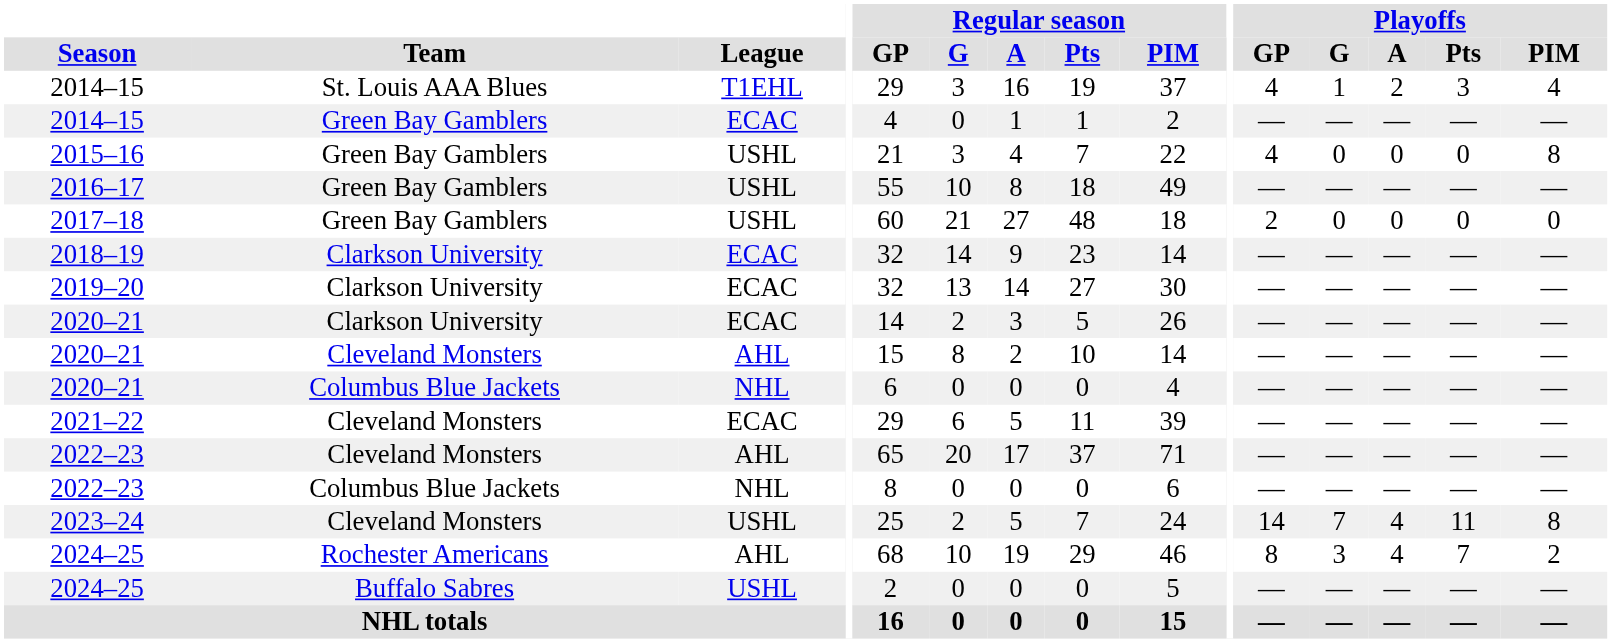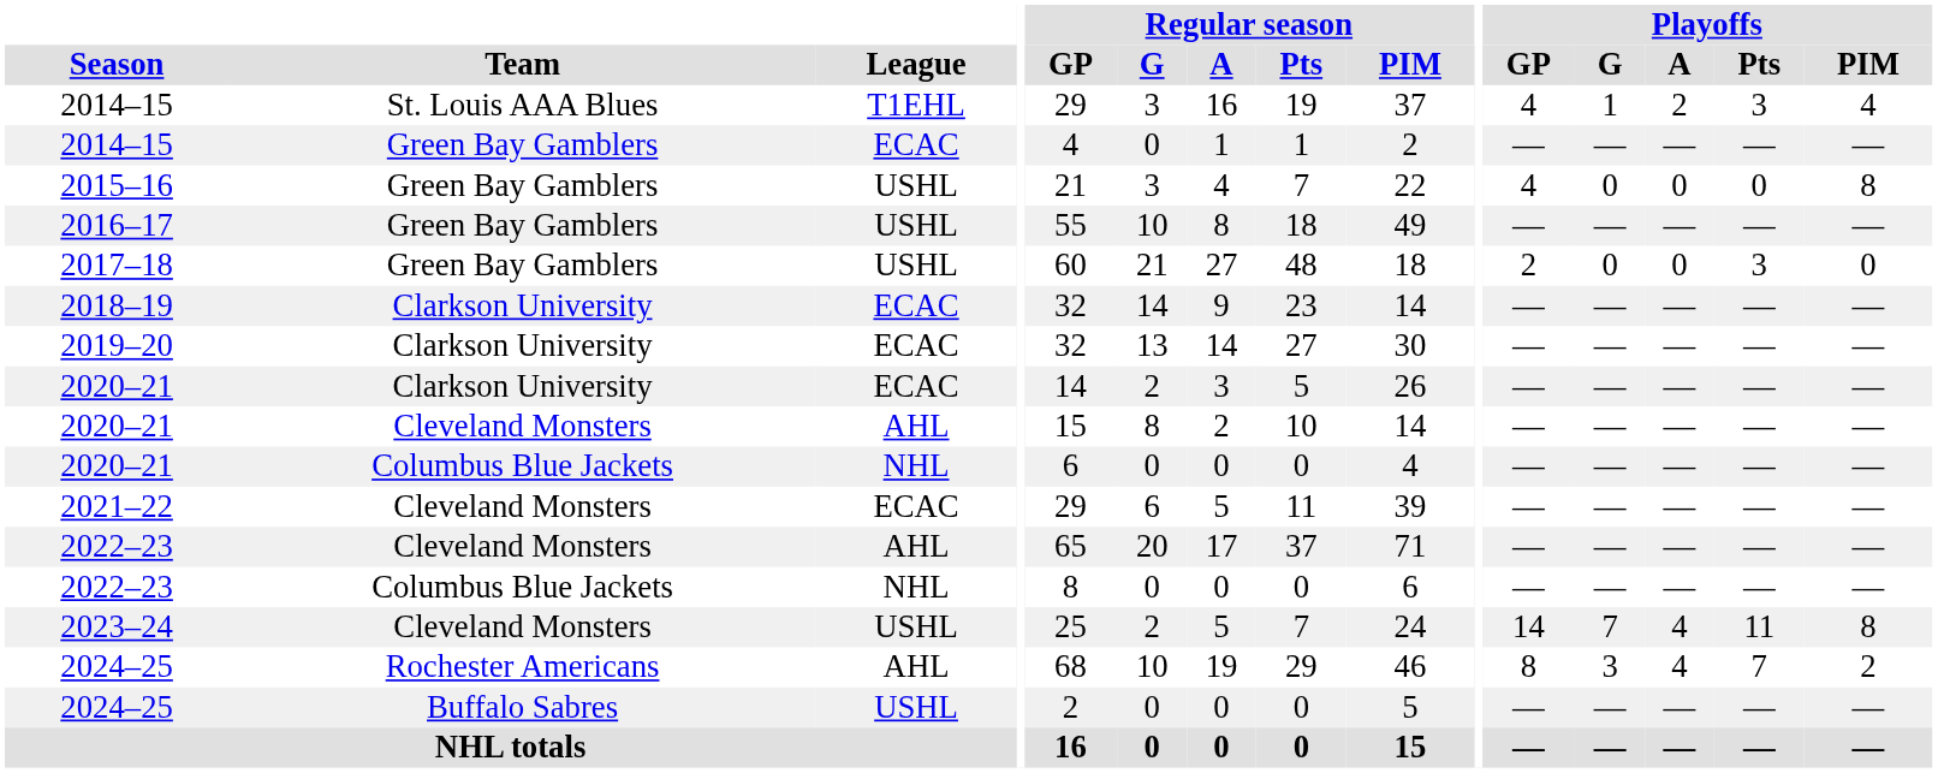 <table border="0" cellpadding="1" cellspacing="0" style="text-align:center; width:60em">
 <tr bgcolor="#e0e0e0">
 <th colspan="3" bgcolor="#ffffff"></th>
 <th rowspan="92" bgcolor="#ffffff"></th>
 <th colspan="5"><a href='#'>Regular season</a></th>
 <th rowspan="92" bgcolor="#ffffff"></th>
 <th colspan="5"><a href='#'>Playoffs</a></th>
 </tr>
 <tr bgcolor="#e0e0e0">
 <th><a href='#'>Season</a></th>
 <th>Team</th>
 <th>League</th>
 <th>GP</th>
 <th><a href='#'>G</a></th>
 <th><a href='#'>A</a></th>
 <th><a href='#'>Pts</a></th>
 <th><a href='#'>PIM</a></th>
 <th>GP</th>
 <th>G</th>
 <th>A</th>
 <th>Pts</th>
 <th>PIM</th>
 </tr>
 <tr>
 <td>2014–15</td>
 <td>St. Louis AAA Blues</td>
 <td><a href='#'>T1EHL</a></td>
 <td>29</td>
 <td>3</td>
 <td>16</td>
 <td>19</td>
 <td>37</td>
 <td>4</td>
 <td>1</td>
 <td>2</td>
 <td>3</td>
 <td>4</td>
 </tr>
 <tr bgcolor="#f0f0f0">
 <td><a href='#'>2014–15</a></td>
 <td><a href='#'>Green Bay Gamblers</a></td>
 <td><a href='#'>ECAC</a></td>
 <td>4</td>
 <td>0</td>
 <td>1</td>
 <td>1</td>
 <td>2</td>
 <td>—</td>
 <td>—</td>
 <td>—</td>
 <td>—</td>
 <td>—</td>
 </tr>
 <tr>
 <td><a href='#'>2015–16</a></td>
 <td>Green Bay Gamblers</td>
 <td>USHL</td>
 <td>21</td>
 <td>3</td>
 <td>4</td>
 <td>7</td>
 <td>22</td>
 <td>4</td>
 <td>0</td>
 <td>0</td>
 <td>0</td>
 <td>8</td>
 </tr>
 <tr bgcolor="#f0f0f0">
 <td><a href='#'>2016–17</a></td>
 <td>Green Bay Gamblers</td>
 <td>USHL</td>
 <td>55</td>
 <td>10</td>
 <td>8</td>
 <td>18</td>
 <td>49</td>
 <td>—</td>
 <td>—</td>
 <td>—</td>
 <td>—</td>
 <td>—</td>
 </tr>
 <tr>
 <td><a href='#'>2017–18</a></td>
 <td>Green Bay Gamblers</td>
 <td>USHL</td>
 <td>60</td>
 <td>21</td>
 <td>27</td>
 <td>48</td>
 <td>18</td>
 <td>2</td>
 <td>0</td>
 <td>0</td>
-<td>0</td>
+<td>3</td>
 <td>0</td>
 </tr>
 <tr bgcolor="#f0f0f0">
 <td><a href='#'>2018–19</a></td>
 <td><a href='#'>Clarkson University</a></td>
 <td><a href='#'>ECAC</a></td>
 <td>32</td>
 <td>14</td>
 <td>9</td>
 <td>23</td>
 <td>14</td>
 <td>—</td>
 <td>—</td>
 <td>—</td>
 <td>—</td>
 <td>—</td>
 </tr>
 <tr>
 <td><a href='#'>2019–20</a></td>
 <td>Clarkson University</td>
 <td>ECAC</td>
 <td>32</td>
 <td>13</td>
 <td>14</td>
 <td>27</td>
 <td>30</td>
 <td>—</td>
 <td>—</td>
 <td>—</td>
 <td>—</td>
 <td>—</td>
 </tr>
 <tr bgcolor="#f0f0f0">
 <td><a href='#'>2020–21</a></td>
 <td>Clarkson University</td>
 <td>ECAC</td>
 <td>14</td>
 <td>2</td>
 <td>3</td>
 <td>5</td>
 <td>26</td>
 <td>—</td>
 <td>—</td>
 <td>—</td>
 <td>—</td>
 <td>—</td>
 </tr>
 <tr>
 <td><a href='#'>2020–21</a></td>
 <td><a href='#'>Cleveland Monsters</a></td>
 <td><a href='#'>AHL</a></td>
 <td>15</td>
 <td>8</td>
 <td>2</td>
 <td>10</td>
 <td>14</td>
 <td>—</td>
 <td>—</td>
 <td>—</td>
 <td>—</td>
 <td>—</td>
 </tr>
 <tr bgcolor="#f0f0f0">
 <td><a href='#'>2020–21</a></td>
 <td><a href='#'>Columbus Blue Jackets</a></td>
 <td><a href='#'>NHL</a></td>
 <td>6</td>
 <td>0</td>
 <td>0</td>
 <td>0</td>
 <td>4</td>
 <td>—</td>
 <td>—</td>
 <td>—</td>
 <td>—</td>
 <td>—</td>
 </tr>
 <tr>
 <td><a href='#'>2021–22</a></td>
 <td>Cleveland Monsters</td>
 <td>ECAC</td>
 <td>29</td>
 <td>6</td>
 <td>5</td>
 <td>11</td>
 <td>39</td>
 <td>—</td>
 <td>—</td>
 <td>—</td>
 <td>—</td>
 <td>—</td>
 </tr>
 <tr bgcolor="#f0f0f0">
 <td><a href='#'>2022–23</a></td>
 <td>Cleveland Monsters</td>
 <td>AHL</td>
 <td>65</td>
 <td>20</td>
 <td>17</td>
 <td>37</td>
 <td>71</td>
 <td>—</td>
 <td>—</td>
 <td>—</td>
 <td>—</td>
 <td>—</td>
 </tr>
 <tr>
 <td><a href='#'>2022–23</a></td>
 <td>Columbus Blue Jackets</td>
 <td>NHL</td>
 <td>8</td>
 <td>0</td>
 <td>0</td>
 <td>0</td>
 <td>6</td>
 <td>—</td>
 <td>—</td>
 <td>—</td>
 <td>—</td>
 <td>—</td>
 </tr>
 <tr bgcolor="#f0f0f0">
 <td><a href='#'>2023–24</a></td>
 <td>Cleveland Monsters</td>
 <td>USHL</td>
 <td>25</td>
 <td>2</td>
 <td>5</td>
 <td>7</td>
 <td>24</td>
 <td>14</td>
 <td>7</td>
 <td>4</td>
 <td>11</td>
 <td>8</td>
 </tr>
 <tr>
 <td><a href='#'>2024–25</a></td>
 <td><a href='#'>Rochester Americans</a></td>
 <td>AHL</td>
 <td>68</td>
 <td>10</td>
 <td>19</td>
 <td>29</td>
 <td>46</td>
 <td>8</td>
 <td>3</td>
 <td>4</td>
 <td>7</td>
 <td>2</td>
 </tr>
 <tr bgcolor="#f0f0f0">
 <td><a href='#'>2024–25</a></td>
 <td><a href='#'>Buffalo Sabres</a></td>
 <td><a href='#'>USHL</a></td>
 <td>2</td>
 <td>0</td>
 <td>0</td>
 <td>0</td>
 <td>5</td>
 <td>—</td>
 <td>—</td>
 <td>—</td>
 <td>—</td>
 <td>—</td>
 </tr>
 <tr bgcolor="#e0e0e0">
 <th colspan="3">NHL totals</th>
 <th>16</th>
 <th>0</th>
 <th>0</th>
 <th>0</th>
 <th>15</th>
 <th>—</th>
 <th>—</th>
 <th>—</th>
 <th>—</th>
 <th>—</th>
 </tr>
 </table>
